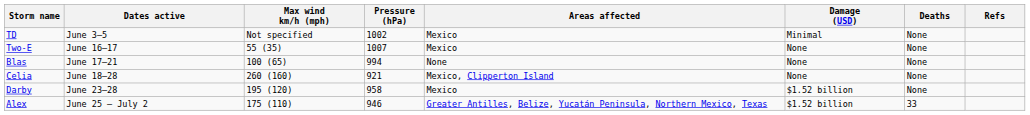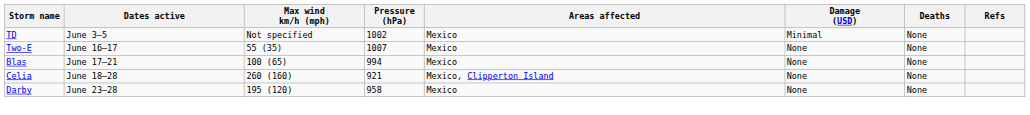 <table class="wikitable sortable">
 <tr>
 <th width="5%">Storm name</th>
 <th width="15%">Dates active</th>
 <th width="10%">Max wind<br>km/h (mph)</th>
 <th width="5%">Pressure<br>(hPa)</th>
 <th width="30%">Areas affected</th>
 <th width="10%">Damage<br>(<a href='#'>USD</a>)</th>
 <th width="5%">Deaths</th>
 <th width="5%">Refs</th>
 </tr>
 <tr>
 <td><a href='#'>TD</a></td>
 <td>June 3–5</td>
 <td>Not specified</td>
 <td>1002</td>
 <td>Mexico</td>
 <td>Minimal</td>
 <td>None</td>
 <td></td>
 </tr>
 <tr>
 <td><a href='#'>Two-E</a></td>
 <td>June 16–17</td>
 <td>55 (35)</td>
 <td>1007</td>
 <td>Mexico</td>
 <td>None</td>
 <td>None</td>
 <td></td>
 </tr>
 <tr>
 <td><a href='#'>Blas</a></td>
 <td>June 17–21</td>
 <td>100 (65)</td>
 <td>994</td>
-<td>None</td>
+<td>Mexico</td>
 <td>None</td>
 <td>None</td>
 <td></td>
 </tr>
 <tr>
 <td><a href='#'>Celia</a></td>
 <td>June 18–28</td>
 <td>260 (160)</td>
 <td>921</td>
 <td>Mexico, <a href='#'>Clipperton Island</a></td>
 <td>None</td>
 <td>None</td>
 <td></td>
 </tr>
 <tr>
 <td><a href='#'>Darby</a></td>
 <td>June 23–28</td>
 <td>195 (120)</td>
 <td>958</td>
 <td>Mexico</td>
-<td>$1.52 billion</td>
+<td>None</td>
 <td>None</td>
 <td></td>
 </tr>
-<tr>
-<td><a href='#'>Alex</a></td>
-<td>June 25 – July 2</td>
-<td>175 (110)</td>
-<td>946</td>
-<td><a href='#'>Greater Antilles</a>, <a href='#'>Belize</a>, <a href='#'>Yucatán Peninsula</a>, <a href='#'>Northern Mexico</a>, <a href='#'>Texas</a></td>
-<td>$1.52 billion</td>
-<td>33</td>
-<td></td>
-</tr>
 </table>
